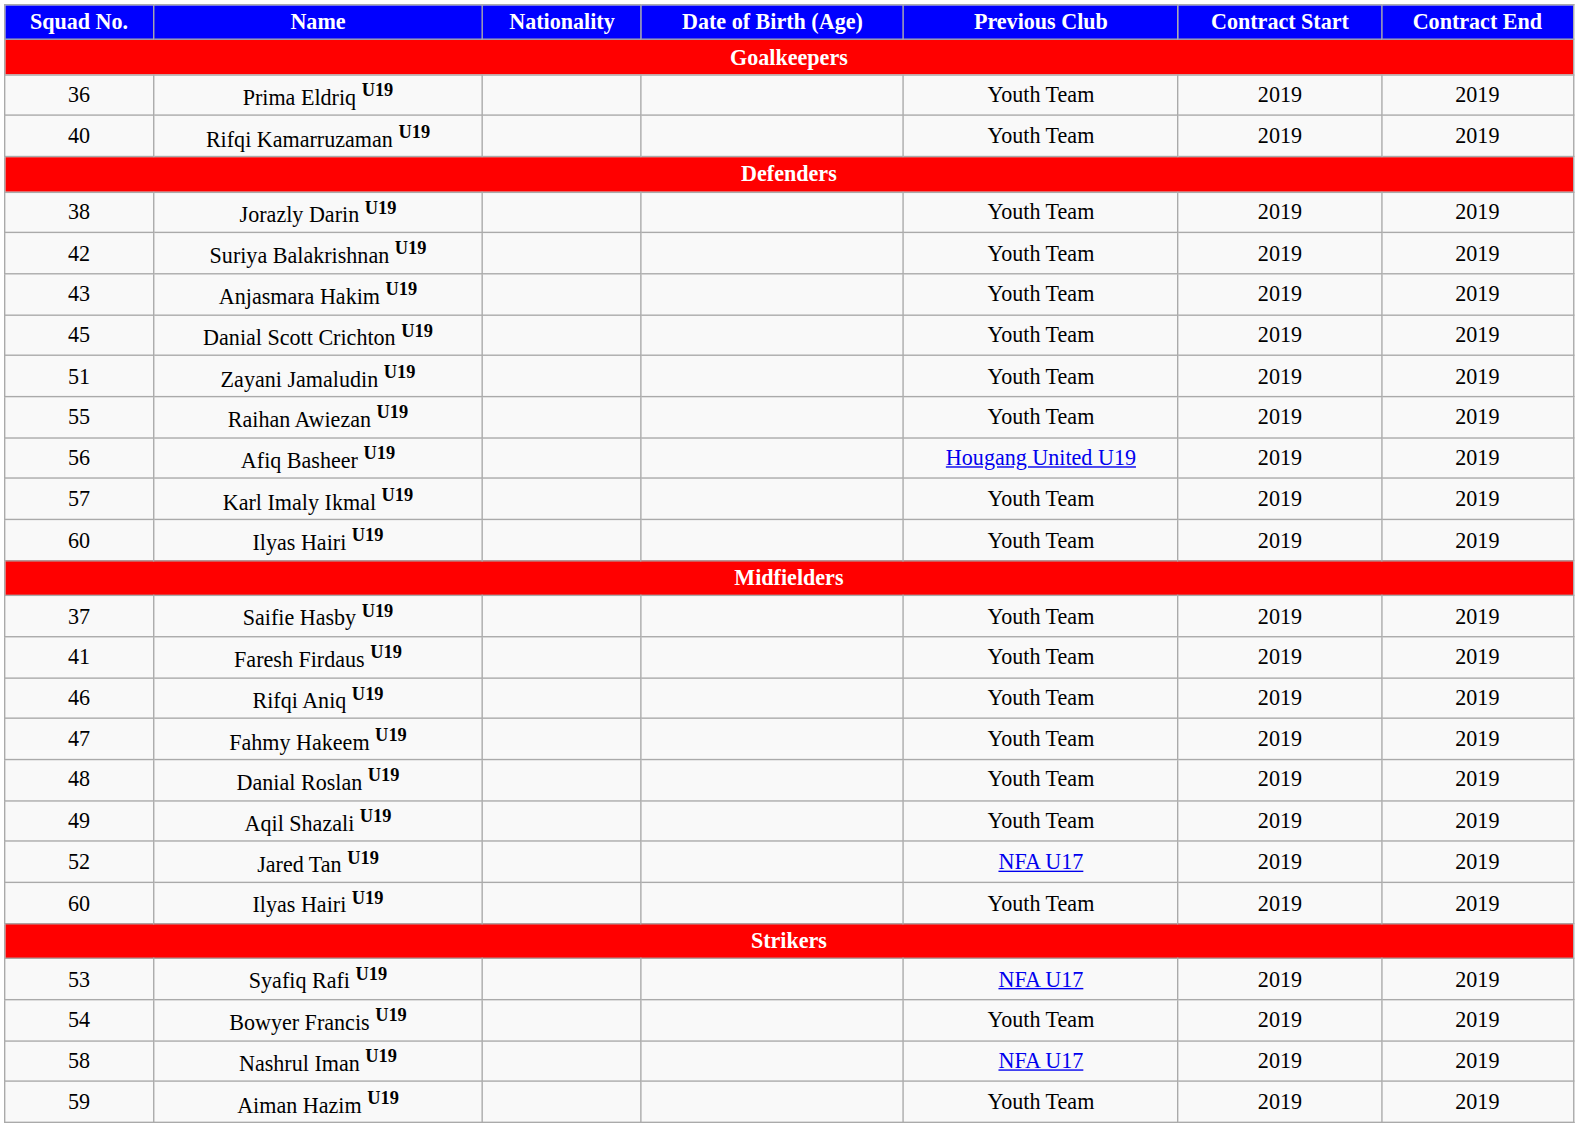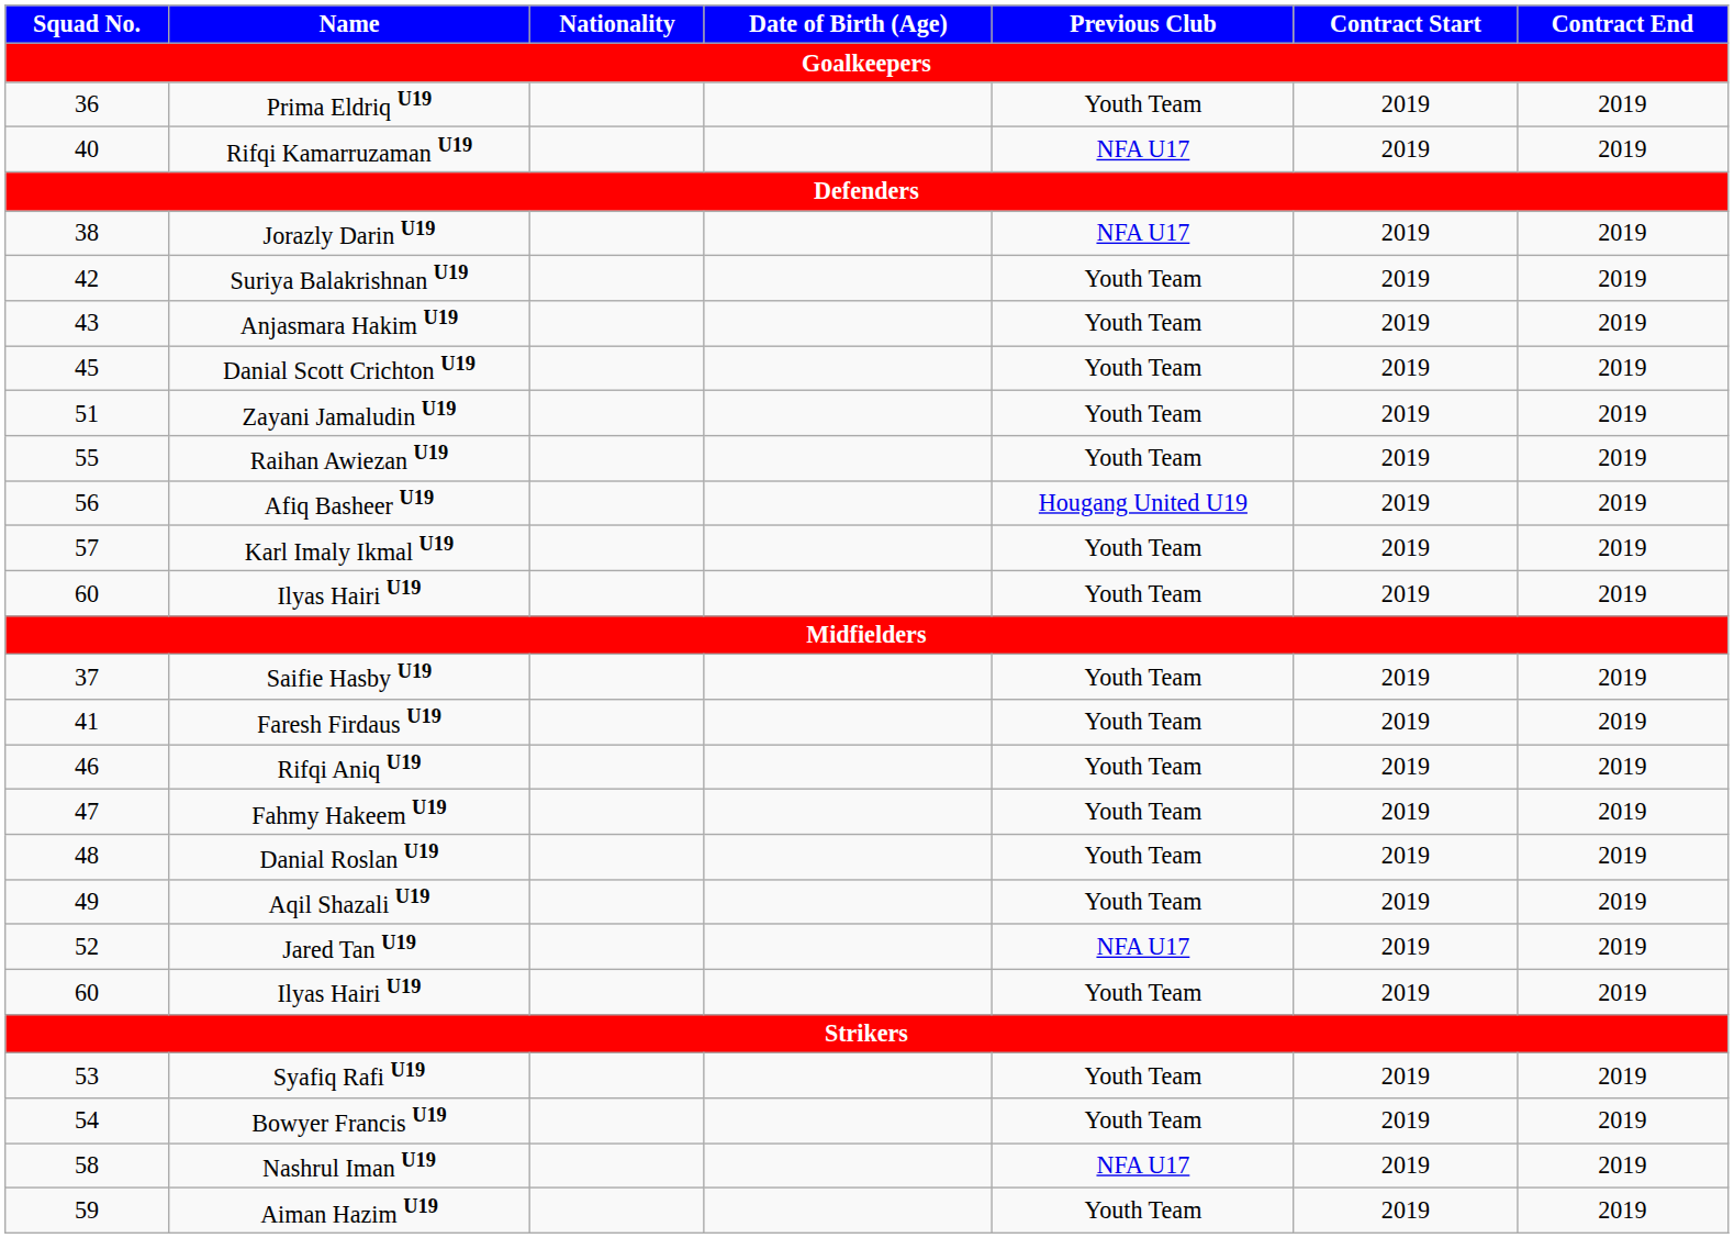 <table class="wikitable" style="text-align:center; font-size:100%; width:90%;">
 <tr>
 <th style="background:#0000FF; color:white; text-align:center;">Squad No.</th>
 <th style="background:#0000FF; color:white; text-align:center;">Name</th>
 <th style="background:#0000FF; color:white; text-align:center;">Nationality</th>
 <th style="background:#0000FF; color:white; text-align:center;">Date of Birth (Age)</th>
 <th style="background:#0000FF; color:white; text-align:center;">Previous Club</th>
 <th style="background:#0000FF; color:white; text-align:center;">Contract Start</th>
 <th style="background:#0000FF; color:white; text-align:center;">Contract End</th>
 </tr>
 <tr>
 <th colspan="8" style="background:red; color:white; text-align:center">Goalkeepers</th>
 </tr>
 <tr>
 <td>36</td>
 <td>Prima Eldriq <sup><strong>U19</strong></sup></td>
 <td></td>
 <td></td>
 <td>Youth Team</td>
 <td>2019</td>
 <td>2019</td>
 </tr>
 <tr>
 <td>40</td>
 <td>Rifqi Kamarruzaman <sup><strong>U19</strong></sup></td>
 <td></td>
 <td></td>
-<td>Youth Team</td>
+<td> <a href='#'>NFA U17</a></td>
 <td>2019</td>
 <td>2019</td>
 </tr>
 <tr>
 <th colspan="8" style="background:red; color:white; text-align:center">Defenders</th>
 </tr>
 <tr>
 <td>38</td>
 <td>Jorazly Darin <sup><strong>U19</strong></sup></td>
 <td></td>
 <td></td>
-<td>Youth Team</td>
+<td> <a href='#'>NFA U17</a></td>
 <td>2019</td>
 <td>2019</td>
 </tr>
 <tr>
 <td>42</td>
 <td>Suriya Balakrishnan <sup><strong>U19</strong></sup></td>
 <td></td>
 <td></td>
 <td>Youth Team</td>
 <td>2019</td>
 <td>2019</td>
 </tr>
 <tr>
 <td>43</td>
 <td>Anjasmara Hakim <sup><strong>U19</strong></sup></td>
 <td></td>
 <td></td>
 <td>Youth Team</td>
 <td>2019</td>
 <td>2019</td>
 </tr>
 <tr>
 <td>45</td>
 <td>Danial Scott Crichton <sup><strong>U19</strong></sup></td>
 <td></td>
 <td></td>
 <td>Youth Team</td>
 <td>2019</td>
 <td>2019</td>
 </tr>
 <tr>
 <td>51</td>
 <td>Zayani Jamaludin <sup><strong>U19</strong></sup></td>
 <td></td>
 <td></td>
 <td>Youth Team</td>
 <td>2019</td>
 <td>2019</td>
 </tr>
 <tr>
 <td>55</td>
 <td>Raihan Awiezan <sup><strong>U19</strong></sup></td>
 <td></td>
 <td></td>
 <td>Youth Team</td>
 <td>2019</td>
 <td>2019</td>
 </tr>
 <tr>
 <td>56</td>
 <td>Afiq Basheer	<sup><strong>U19</strong></sup></td>
 <td></td>
 <td></td>
 <td> <a href='#'>Hougang United U19</a></td>
 <td>2019</td>
 <td>2019</td>
 </tr>
 <tr>
 <td>57</td>
 <td>Karl Imaly Ikmal <sup><strong>U19</strong></sup></td>
 <td></td>
 <td></td>
 <td>Youth Team</td>
 <td>2019</td>
 <td>2019</td>
 </tr>
 <tr>
 <td>60</td>
 <td>Ilyas Hairi <sup><strong>U19</strong></sup></td>
 <td></td>
 <td></td>
 <td>Youth Team</td>
 <td>2019</td>
 <td>2019</td>
 </tr>
 <tr>
 <th colspan="8" style="background:red; color:white; text-align:center">Midfielders</th>
 </tr>
 <tr>
 <td>37</td>
 <td>Saifie Hasby <sup><strong>U19</strong></sup></td>
 <td></td>
 <td></td>
 <td>Youth Team</td>
 <td>2019</td>
 <td>2019</td>
 </tr>
 <tr>
 <td>41</td>
 <td>Faresh Firdaus <sup><strong>U19</strong></sup></td>
 <td></td>
 <td></td>
 <td>Youth Team</td>
 <td>2019</td>
 <td>2019</td>
 </tr>
 <tr>
 <td>46</td>
 <td>Rifqi Aniq <sup><strong>U19</strong></sup></td>
 <td></td>
 <td></td>
 <td>Youth Team</td>
 <td>2019</td>
 <td>2019</td>
 </tr>
 <tr>
 <td>47</td>
 <td>Fahmy Hakeem <sup><strong>U19</strong></sup></td>
 <td></td>
 <td></td>
 <td>Youth Team</td>
 <td>2019</td>
 <td>2019</td>
 </tr>
 <tr>
 <td>48</td>
 <td>Danial Roslan	 <sup><strong>U19</strong></sup></td>
 <td></td>
 <td></td>
 <td>Youth Team</td>
 <td>2019</td>
 <td>2019</td>
 </tr>
 <tr>
 <td>49</td>
 <td>Aqil Shazali <sup><strong>U19</strong></sup></td>
 <td></td>
 <td></td>
 <td>Youth Team</td>
 <td>2019</td>
 <td>2019</td>
 </tr>
 <tr>
 <td>52</td>
 <td>Jared Tan <sup><strong>U19</strong></sup></td>
 <td></td>
 <td></td>
 <td> <a href='#'>NFA U17</a></td>
 <td>2019</td>
 <td>2019</td>
 </tr>
 <tr>
 <td>60</td>
 <td>Ilyas Hairi <sup><strong>U19</strong></sup></td>
 <td></td>
 <td></td>
 <td>Youth Team</td>
 <td>2019</td>
 <td>2019</td>
 </tr>
 <tr>
 <th colspan="8" style="background:red; color:white; text-align:center">Strikers</th>
 </tr>
 <tr>
 <td>53</td>
 <td>Syafiq Rafi <sup><strong>U19</strong></sup></td>
 <td></td>
 <td></td>
-<td> <a href='#'>NFA U17</a></td>
+<td>Youth Team</td>
 <td>2019</td>
 <td>2019</td>
 </tr>
 <tr>
 <td>54</td>
 <td>Bowyer Francis <sup><strong>U19</strong></sup></td>
 <td></td>
 <td></td>
 <td>Youth Team</td>
 <td>2019</td>
 <td>2019</td>
 </tr>
 <tr>
 <td>58</td>
 <td>Nashrul Iman <sup><strong>U19</strong></sup></td>
 <td></td>
 <td></td>
 <td> <a href='#'>NFA U17</a></td>
 <td>2019</td>
 <td>2019</td>
 </tr>
 <tr>
 <td>59</td>
 <td>Aiman Hazim <sup><strong>U19</strong></sup></td>
 <td></td>
 <td></td>
 <td>Youth Team</td>
 <td>2019</td>
 <td>2019</td>
 </tr>
 <tr>
 </tr>
 </table>
